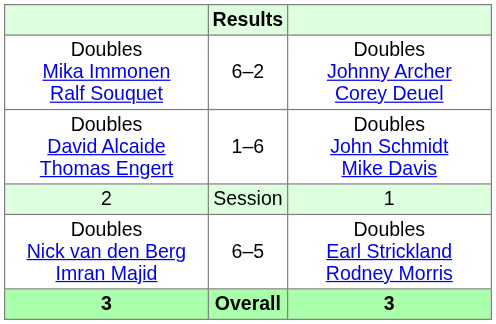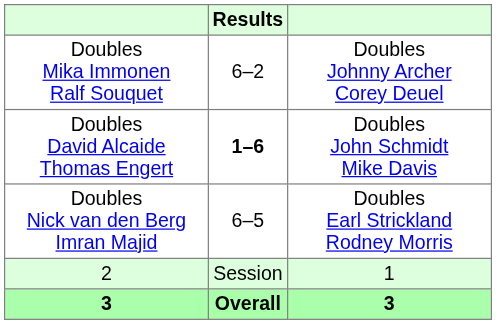 <table border="1" cellpadding="3" style="border-collapse: collapse;">
 <tr bgcolor="#ddffdd">
 <th width="160"></th>
 <th>Results</th>
 <th width="160"></th>
 </tr>
 <tr>
 <td align="center">Doubles<br><a href='#'>Mika Immonen</a><br><a href='#'>Ralf Souquet</a></td>
 <td align="center">6–2</td>
 <td align="center">Doubles<br><a href='#'>Johnny Archer</a><br><a href='#'>Corey Deuel</a></td>
 </tr>
 <tr>
 <td align="center">Doubles<br><a href='#'>David Alcaide</a><br><a href='#'>Thomas Engert</a></td>
-<td align="center">1–6</td>
+<td align="center"><strong>1–6</strong></td>
 <td align="center">Doubles<br><a href='#'>John Schmidt</a><br> <a href='#'>Mike Davis</a></td>
+</tr>
+<tr>
+<td align="center">Doubles<br><a href='#'>Nick van den Berg</a><br><a href='#'>Imran Majid</a></td>
+<td align="center">6–5</td>
+<td align="center">Doubles<br><a href='#'>Earl Strickland</a><br><a href='#'>Rodney Morris</a></td>
 </tr>
 <tr bgcolor="#ddffdd">
 <td align="center">2</td>
 <td align="center">Session</td>
 <td align="center">1</td>
-</tr>
-<tr>
-<td align="center">Doubles<br><a href='#'>Nick van den Berg</a><br><a href='#'>Imran Majid</a></td>
-<td align="center">6–5</td>
-<td align="center">Doubles<br><a href='#'>Earl Strickland</a><br><a href='#'>Rodney Morris</a></td>
 </tr>
 <tr bgcolor="#aaffaa">
 <th align="center">3</th>
 <th align="center">Overall</th>
 <th align="center">3</th>
 </tr>
 </table>
